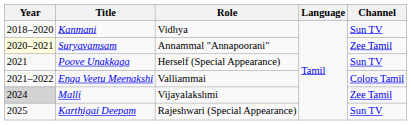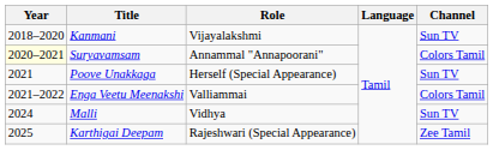 <table class="wikitable">
 <tr>
 <th>Year</th>
 <th>Title</th>
 <th>Role</th>
 <th>Language</th>
 <th>Channel</th>
 </tr>
 <tr>
 <td>2018–2020</td>
 <td><a href='#'><em>Kanmani</em></a></td>
-<td>Vidhya</td>
+<td>Vijayalakshmi</td>
 <td rowspan=6><a href='#'>Tamil</a></td>
 <td><a href='#'>Sun TV</a></td>
 </tr>
 <tr>
 <td style="background: lightyellow;">2020–2021</td>
 <td><em><a href='#'>Suryavamsam</a></em></td>
 <td>Annammal "Annapoorani"</td>
-<td><a href='#'>Zee Tamil</a></td>
+<td><a href='#'>Colors Tamil</a></td>
 </tr>
 <tr>
 <td>2021</td>
 <td><em><a href='#'>Poove Unakkaga</a></em></td>
 <td>Herself (Special Appearance)</td>
 <td><a href='#'>Sun TV</a></td>
 </tr>
 <tr>
 <td>2021–2022</td>
 <td><em><a href='#'>Enga Veetu Meenakshi</a></em></td>
 <td>Valliammai</td>
 <td><a href='#'>Colors Tamil</a></td>
 </tr>
 <tr>
-<td style="background: lightgrey;">2024</td>
+<td>2024</td>
 <td><em><a href='#'>Malli</a></em></td>
-<td>Vijayalakshmi</td>
-<td><a href='#'>Zee Tamil</a></td>
+<td>Vidhya</td>
+<td><a href='#'>Sun TV</a></td>
 </tr>
 <tr>
 <td>2025</td>
 <td><em><a href='#'>Karthigai Deepam</a></em></td>
 <td>Rajeshwari (Special Appearance)</td>
-<td><a href='#'>Sun TV</a></td>
+<td><a href='#'>Zee Tamil</a></td>
 </tr>
 </table>
